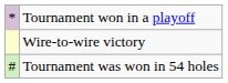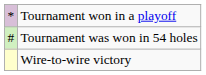 <table class="wikitable" style="font-size:90%;">
 <tr>
 <td style="background-color:#D8BFD8">*</td>
 <td>Tournament won in a <a href='#'>playoff</a></td>
 </tr>
 <tr>
+<td style="background-color:#D0F0C0">#</td>
+<td>Tournament was won in 54 holes</td>
+</tr>
+<tr>
 <td style="background-color:#FFFFCC"></td>
 <td>Wire-to-wire victory</td>
 </tr>
-<tr>
-<td style="background-color:#D0F0C0">#</td>
-<td>Tournament was won in 54 holes</td>
-</tr>
 </table>
